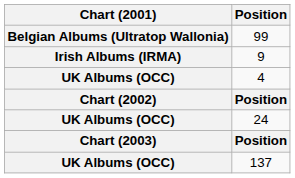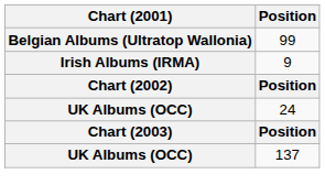 <table class="wikitable plainrowheaders" style="text-align:center">
 <tr>
 <th scope="col">Chart (2001)</th>
 <th scope="col">Position</th>
 </tr>
 <tr>
 <th scope="row">Belgian Albums (Ultratop Wallonia)</th>
 <td>99</td>
 </tr>
 <tr>
 <th scope="row">Irish Albums (IRMA)</th>
 <td>9</td>
-</tr>
-<tr>
-<th scope="row">UK Albums (OCC)</th>
-<td>4</td>
 </tr>
 <tr>
 <th scope="col">Chart (2002)</th>
 <th scope="col">Position</th>
 </tr>
 <tr>
 <th scope="row">UK Albums (OCC)</th>
 <td>24</td>
 </tr>
 <tr>
 <th scope="col">Chart (2003)</th>
 <th scope="col">Position</th>
 </tr>
 <tr>
 <th scope="row">UK Albums (OCC)</th>
 <td>137</td>
 </tr>
 </table>
